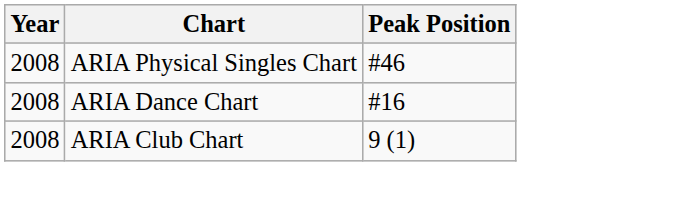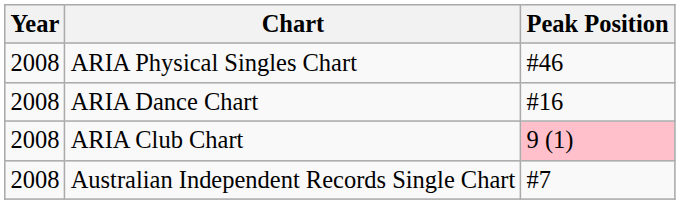 <table class="wikitable">
 <tr>
 <th>Year</th>
 <th>Chart</th>
 <th>Peak Position</th>
 </tr>
 <tr>
 <td>2008</td>
 <td>ARIA Physical Singles Chart</td>
 <td>#46</td>
 </tr>
 <tr>
 <td>2008</td>
 <td>ARIA Dance Chart</td>
 <td>#16</td>
 </tr>
 <tr>
 <td>2008</td>
 <td>ARIA Club Chart</td>
-<td>9 (1)</td>
+<td style="background: pink;">9 (1)</td>
+</tr>
+<tr>
+<td>2008</td>
+<td>Australian Independent Records Single Chart</td>
+<td>#7</td>
 </tr>
 </table>
